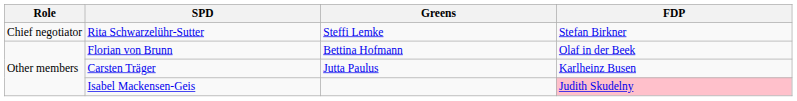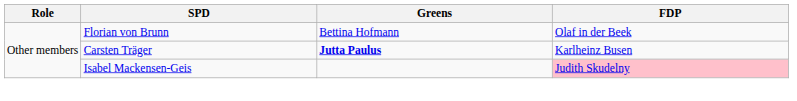 <table class="wikitable">
 <tr>
 <th>Role</th>
 <th style="width:20em">SPD</th>
 <th style="width:20em">Greens</th>
 <th style="width:20em">FDP</th>
-</tr>
-<tr>
-<td>Chief negotiator</td>
-<td><a href='#'>Rita Schwarzelühr-Sutter</a></td>
-<td><a href='#'>Steffi Lemke</a></td>
-<td><a href='#'>Stefan Birkner</a></td>
 </tr>
 <tr>
 <td rowspan="3">Other members</td>
 <td><a href='#'>Florian von Brunn</a></td>
 <td><a href='#'>Bettina Hofmann</a></td>
 <td><a href='#'>Olaf in der Beek</a></td>
 </tr>
 <tr>
 <td><a href='#'>Carsten Träger</a></td>
-<td><a href='#'>Jutta Paulus</a></td>
+<td><strong><a href='#'>Jutta Paulus</a></strong></td>
 <td><a href='#'>Karlheinz Busen</a></td>
 </tr>
 <tr>
 <td><a href='#'>Isabel Mackensen-Geis</a></td>
 <td></td>
 <td style="background: pink;"><a href='#'>Judith Skudelny</a></td>
 </tr>
 </table>
